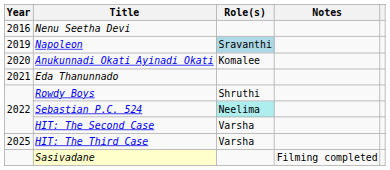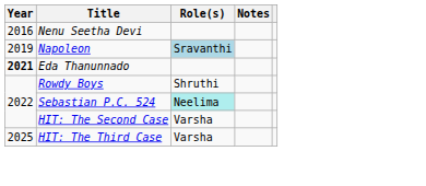 <table class="wikitable sortable">
 <tr>
 <th scope="col">Year</th>
 <th scope="col">Title</th>
 <th scope="col">Role(s)</th>
 <th scope="col" class="unsortable">Notes</th>
 <th scope="col" class="unsortable"></th>
 </tr>
 <tr>
 <td>2016</td>
 <td><em>Nenu Seetha Devi</em></td>
 <td></td>
 <td></td>
 <td></td>
 </tr>
 <tr>
 <td>2019</td>
 <td><em><a href='#'>Napoleon</a></em></td>
 <td style="background: lightblue;">Sravanthi</td>
 <td></td>
 <td></td>
 </tr>
 <tr>
-<td>2020</td>
-<td><em><a href='#'>Anukunnadi Okati Ayinadi Okati</a></em></td>
-<td>Komalee</td>
-<td></td>
-<td></td>
-</tr>
-<tr>
-<td>2021</td>
+<td><strong>2021</strong></td>
 <td><em>Eda Thanunnado</em></td>
 <td></td>
 <td></td>
 <td></td>
 </tr>
 <tr>
 <td rowspan="3">2022</td>
 <td><em><a href='#'>Rowdy Boys</a></em></td>
 <td>Shruthi</td>
 <td></td>
 <td></td>
 </tr>
 <tr>
 <td><em><a href='#'>Sebastian P.C. 524</a></em></td>
 <td style="background: paleturquoise;">Neelima</td>
 <td></td>
 <td></td>
 </tr>
 <tr>
 <td><em><a href='#'>HIT: The Second Case</a></em></td>
 <td>Varsha</td>
 <td></td>
 <td></td>
 </tr>
 <tr>
 <td>2025</td>
 <td><em><a href='#'>HIT: The Third Case</a></em></td>
 <td>Varsha</td>
 <td></td>
 <td></td>
 </tr>
-<tr>
-<td></td>
-<td style="background:#ffc;"><em>Sasivadane </em></td>
-<td></td>
-<td>Filming completed</td>
-<td></td>
-</tr>
 </table>
